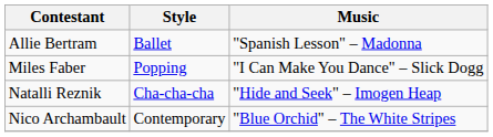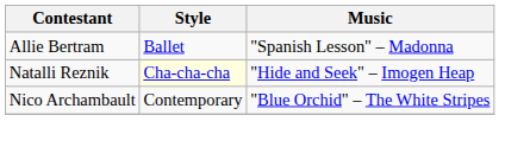 <table class="wikitable">
 <tr>
 <th>Contestant</th>
 <th>Style</th>
 <th>Music</th>
 </tr>
 <tr>
 <td>Allie Bertram</td>
 <td><a href='#'>Ballet</a></td>
 <td>"Spanish Lesson" – <a href='#'>Madonna</a></td>
 </tr>
 <tr>
-<td>Miles Faber</td>
-<td><a href='#'>Popping</a></td>
-<td>"I Can Make You Dance" – Slick Dogg</td>
-</tr>
-<tr>
 <td>Natalli Reznik</td>
-<td><a href='#'>Cha-cha-cha</a></td>
+<td style="background: lightyellow;"><a href='#'>Cha-cha-cha</a></td>
 <td>"<a href='#'>Hide and Seek</a>" – <a href='#'>Imogen Heap</a></td>
 </tr>
 <tr>
 <td>Nico Archambault</td>
 <td>Contemporary</td>
 <td>"<a href='#'>Blue Orchid</a>" – <a href='#'>The White Stripes</a></td>
 </tr>
 <tr>
 </tr>
 </table>
